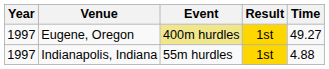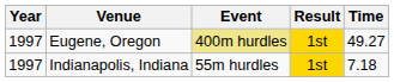 <table class="wikitable">
 <tr>
 <th>Year</th>
 <th>Venue</th>
 <th>Event</th>
 <th>Result</th>
 <th>Time</th>
 </tr>
 <tr>
 <td>1997</td>
 <td>Eugene, Oregon</td>
 <td style="background: khaki;">400m hurdles</td>
 <td bgcolor="gold" align="center">1st</td>
 <td>49.27</td>
 </tr>
 <tr>
 <td>1997</td>
 <td>Indianapolis, Indiana</td>
 <td>55m hurdles</td>
 <td bgcolor="gold" align="center">1st</td>
-<td>4.88</td>
+<td>7.18</td>
 </tr>
 </table>
